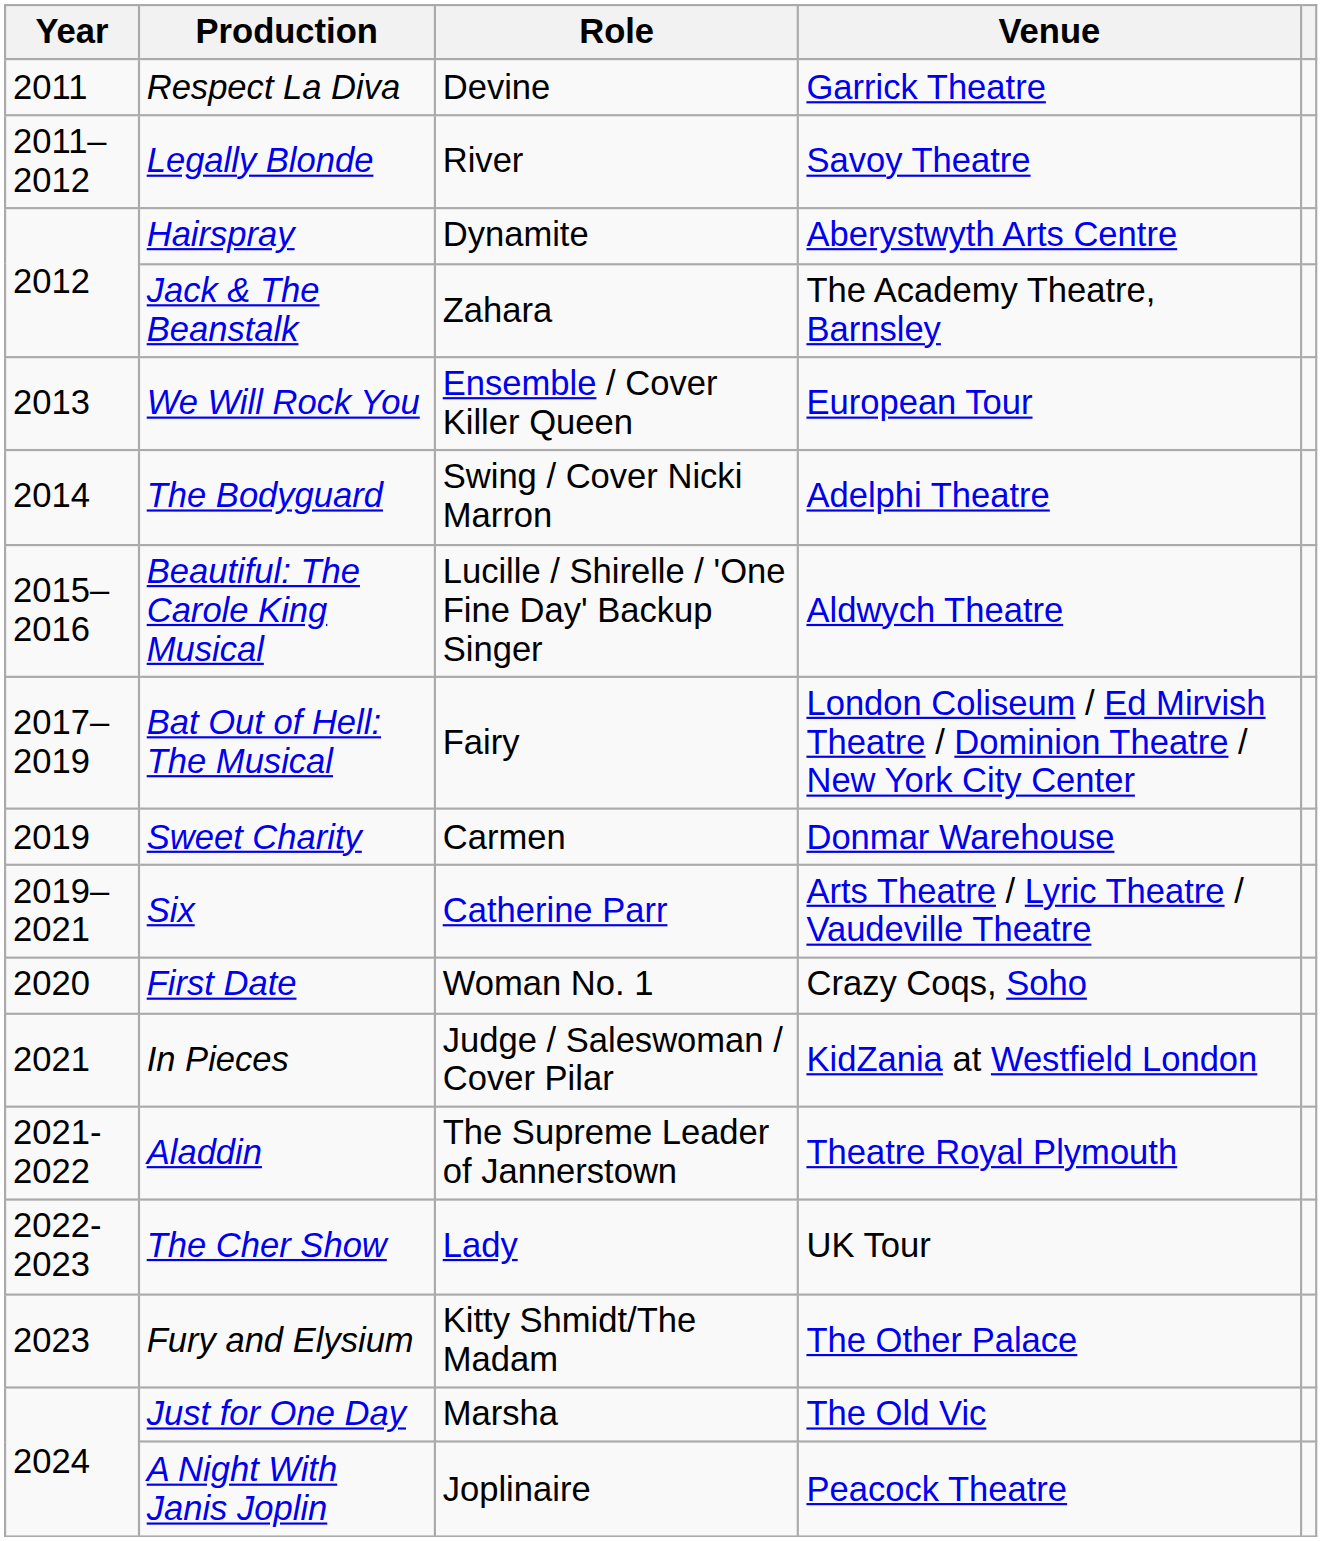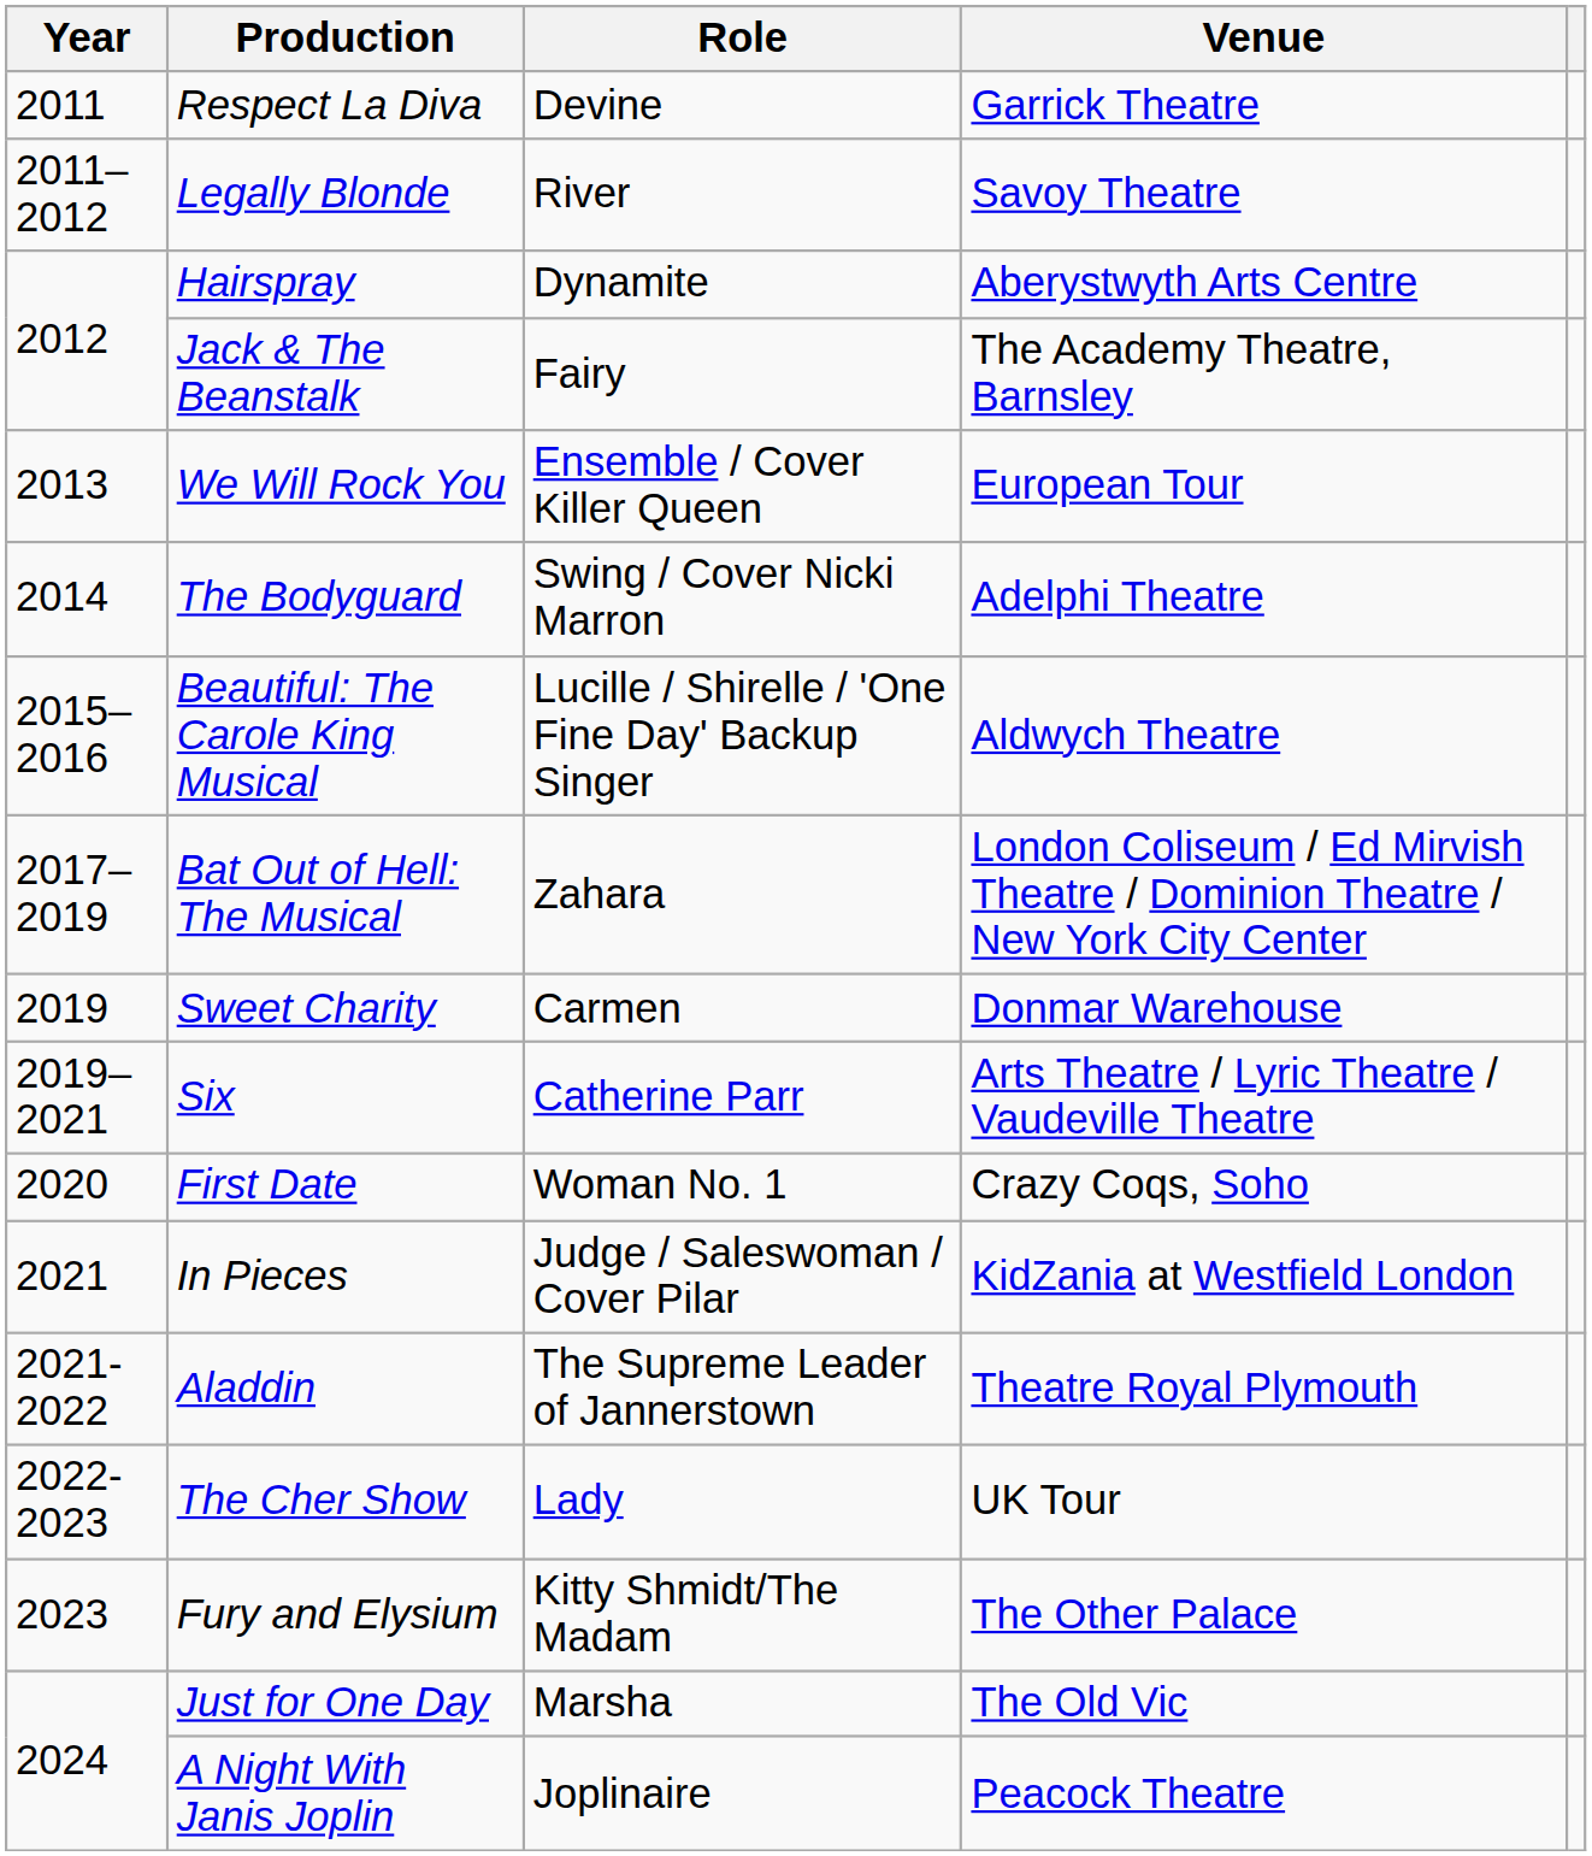 <table class="wikitable plainrowheaders sortable">
 <tr>
 <th scope="col">Year</th>
 <th scope="col">Production</th>
 <th scope="col">Role</th>
 <th scope="col">Venue</th>
 <th style="text-align: center;" class="unsortable"></th>
 </tr>
 <tr>
 <td>2011</td>
 <td><em>Respect La Diva</em></td>
 <td>Devine</td>
 <td><a href='#'>Garrick Theatre</a></td>
 <td></td>
 </tr>
 <tr>
 <td>2011–2012</td>
 <td><em><a href='#'>Legally Blonde</a></em></td>
 <td>River</td>
 <td><a href='#'>Savoy Theatre</a></td>
 <td></td>
 </tr>
 <tr>
 <td rowspan="2">2012</td>
 <td><em><a href='#'>Hairspray</a></em></td>
 <td>Dynamite</td>
 <td><a href='#'>Aberystwyth Arts Centre</a></td>
 <td></td>
 </tr>
 <tr>
 <td><em><a href='#'>Jack & The Beanstalk</a></em></td>
-<td>Zahara</td>
+<td>Fairy</td>
 <td>The Academy Theatre, <a href='#'>Barnsley</a></td>
 <td></td>
 </tr>
 <tr>
 <td>2013</td>
 <td><em><a href='#'>We Will Rock You</a></em></td>
 <td><a href='#'>Ensemble</a> / Cover Killer Queen</td>
 <td><a href='#'>European Tour</a></td>
 <td></td>
 </tr>
 <tr>
 <td>2014</td>
 <td><em><a href='#'>The Bodyguard</a></em></td>
 <td>Swing / Cover Nicki Marron</td>
 <td><a href='#'>Adelphi Theatre</a></td>
 <td></td>
 </tr>
 <tr>
 <td>2015–2016</td>
 <td><em><a href='#'>Beautiful: The Carole King Musical</a></em></td>
 <td>Lucille / Shirelle / 'One Fine Day' Backup Singer</td>
 <td><a href='#'>Aldwych Theatre</a></td>
 <td></td>
 </tr>
 <tr>
 <td>2017–2019</td>
 <td><em><a href='#'>Bat Out of Hell: The Musical</a></em></td>
-<td>Fairy</td>
+<td>Zahara</td>
 <td><a href='#'>London Coliseum</a> / <a href='#'>Ed Mirvish Theatre</a> / <a href='#'>Dominion Theatre</a> / <a href='#'>New York City Center</a></td>
 <td></td>
 </tr>
 <tr>
 <td>2019</td>
 <td><em><a href='#'>Sweet Charity</a></em></td>
 <td>Carmen</td>
 <td><a href='#'>Donmar Warehouse</a></td>
 <td></td>
 </tr>
 <tr>
 <td>2019–2021</td>
 <td><em><a href='#'>Six</a></em></td>
 <td><a href='#'>Catherine Parr</a></td>
 <td><a href='#'>Arts Theatre</a> / <a href='#'>Lyric Theatre</a> / <a href='#'>Vaudeville Theatre</a></td>
 <td></td>
 </tr>
 <tr>
 <td>2020</td>
 <td><em><a href='#'>First Date</a></em></td>
 <td>Woman No. 1</td>
 <td>Crazy Coqs, <a href='#'>Soho</a></td>
 <td></td>
 </tr>
 <tr>
 <td>2021</td>
 <td><em>In Pieces</em></td>
 <td>Judge / Saleswoman / Cover Pilar</td>
 <td><a href='#'>KidZania</a> at <a href='#'>Westfield London</a></td>
 <td></td>
 </tr>
 <tr>
 <td>2021-2022</td>
 <td><em><a href='#'>Aladdin</a></em></td>
 <td>The Supreme Leader of Jannerstown</td>
 <td><a href='#'>Theatre Royal Plymouth</a></td>
 <td></td>
 </tr>
 <tr>
 <td>2022-2023</td>
 <td><em><a href='#'>The Cher Show</a></em></td>
 <td><a href='#'>Lady</a></td>
 <td>UK Tour</td>
 <td></td>
 </tr>
 <tr>
 <td>2023</td>
 <td><em>Fury and Elysium</em></td>
 <td>Kitty Shmidt/The Madam</td>
 <td><a href='#'>The Other Palace</a></td>
 <td></td>
 </tr>
 <tr>
 <td rowspan="2">2024</td>
 <td><a href='#'><em>Just for One Day</em></a></td>
 <td>Marsha</td>
 <td><a href='#'>The Old Vic</a></td>
 <td></td>
 </tr>
 <tr>
 <td><a href='#'><em>A Night With Janis Joplin</em></a></td>
 <td>Joplinaire</td>
 <td><a href='#'>Peacock Theatre</a></td>
 <td></td>
 </tr>
 </table>
